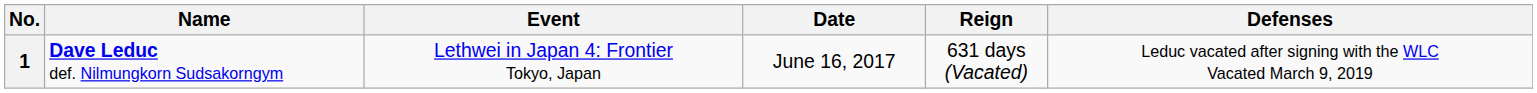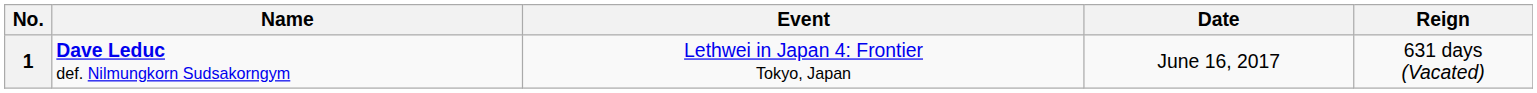 <table class="wikitable" width=100%>
 <tr>
 <th width=1%>No.</th>
 <th width=21%>Name</th>
 <th width=25%>Event</th>
 <th width=12%>Date</th>
 <th width=8%>Reign</th>
-<th width=32%>Defenses</th>
 </tr>
 <tr>
 <th>1</th>
 <td align=left> <strong><a href='#'>Dave Leduc</a></strong><br><small>def. <a href='#'>Nilmungkorn Sudsakorngym</a></small></td>
 <td align=center><a href='#'>Lethwei in Japan 4: Frontier</a><br><small> Tokyo, Japan</small></td>
 <td align=center>June 16, 2017</td>
 <td align=center>631 days <br><em>(Vacated)</em></td>
-<td align=center><small>Leduc vacated after signing with the <a href='#'>WLC</a><br>Vacated March 9, 2019 </small></td>
 </tr>
 </table>
